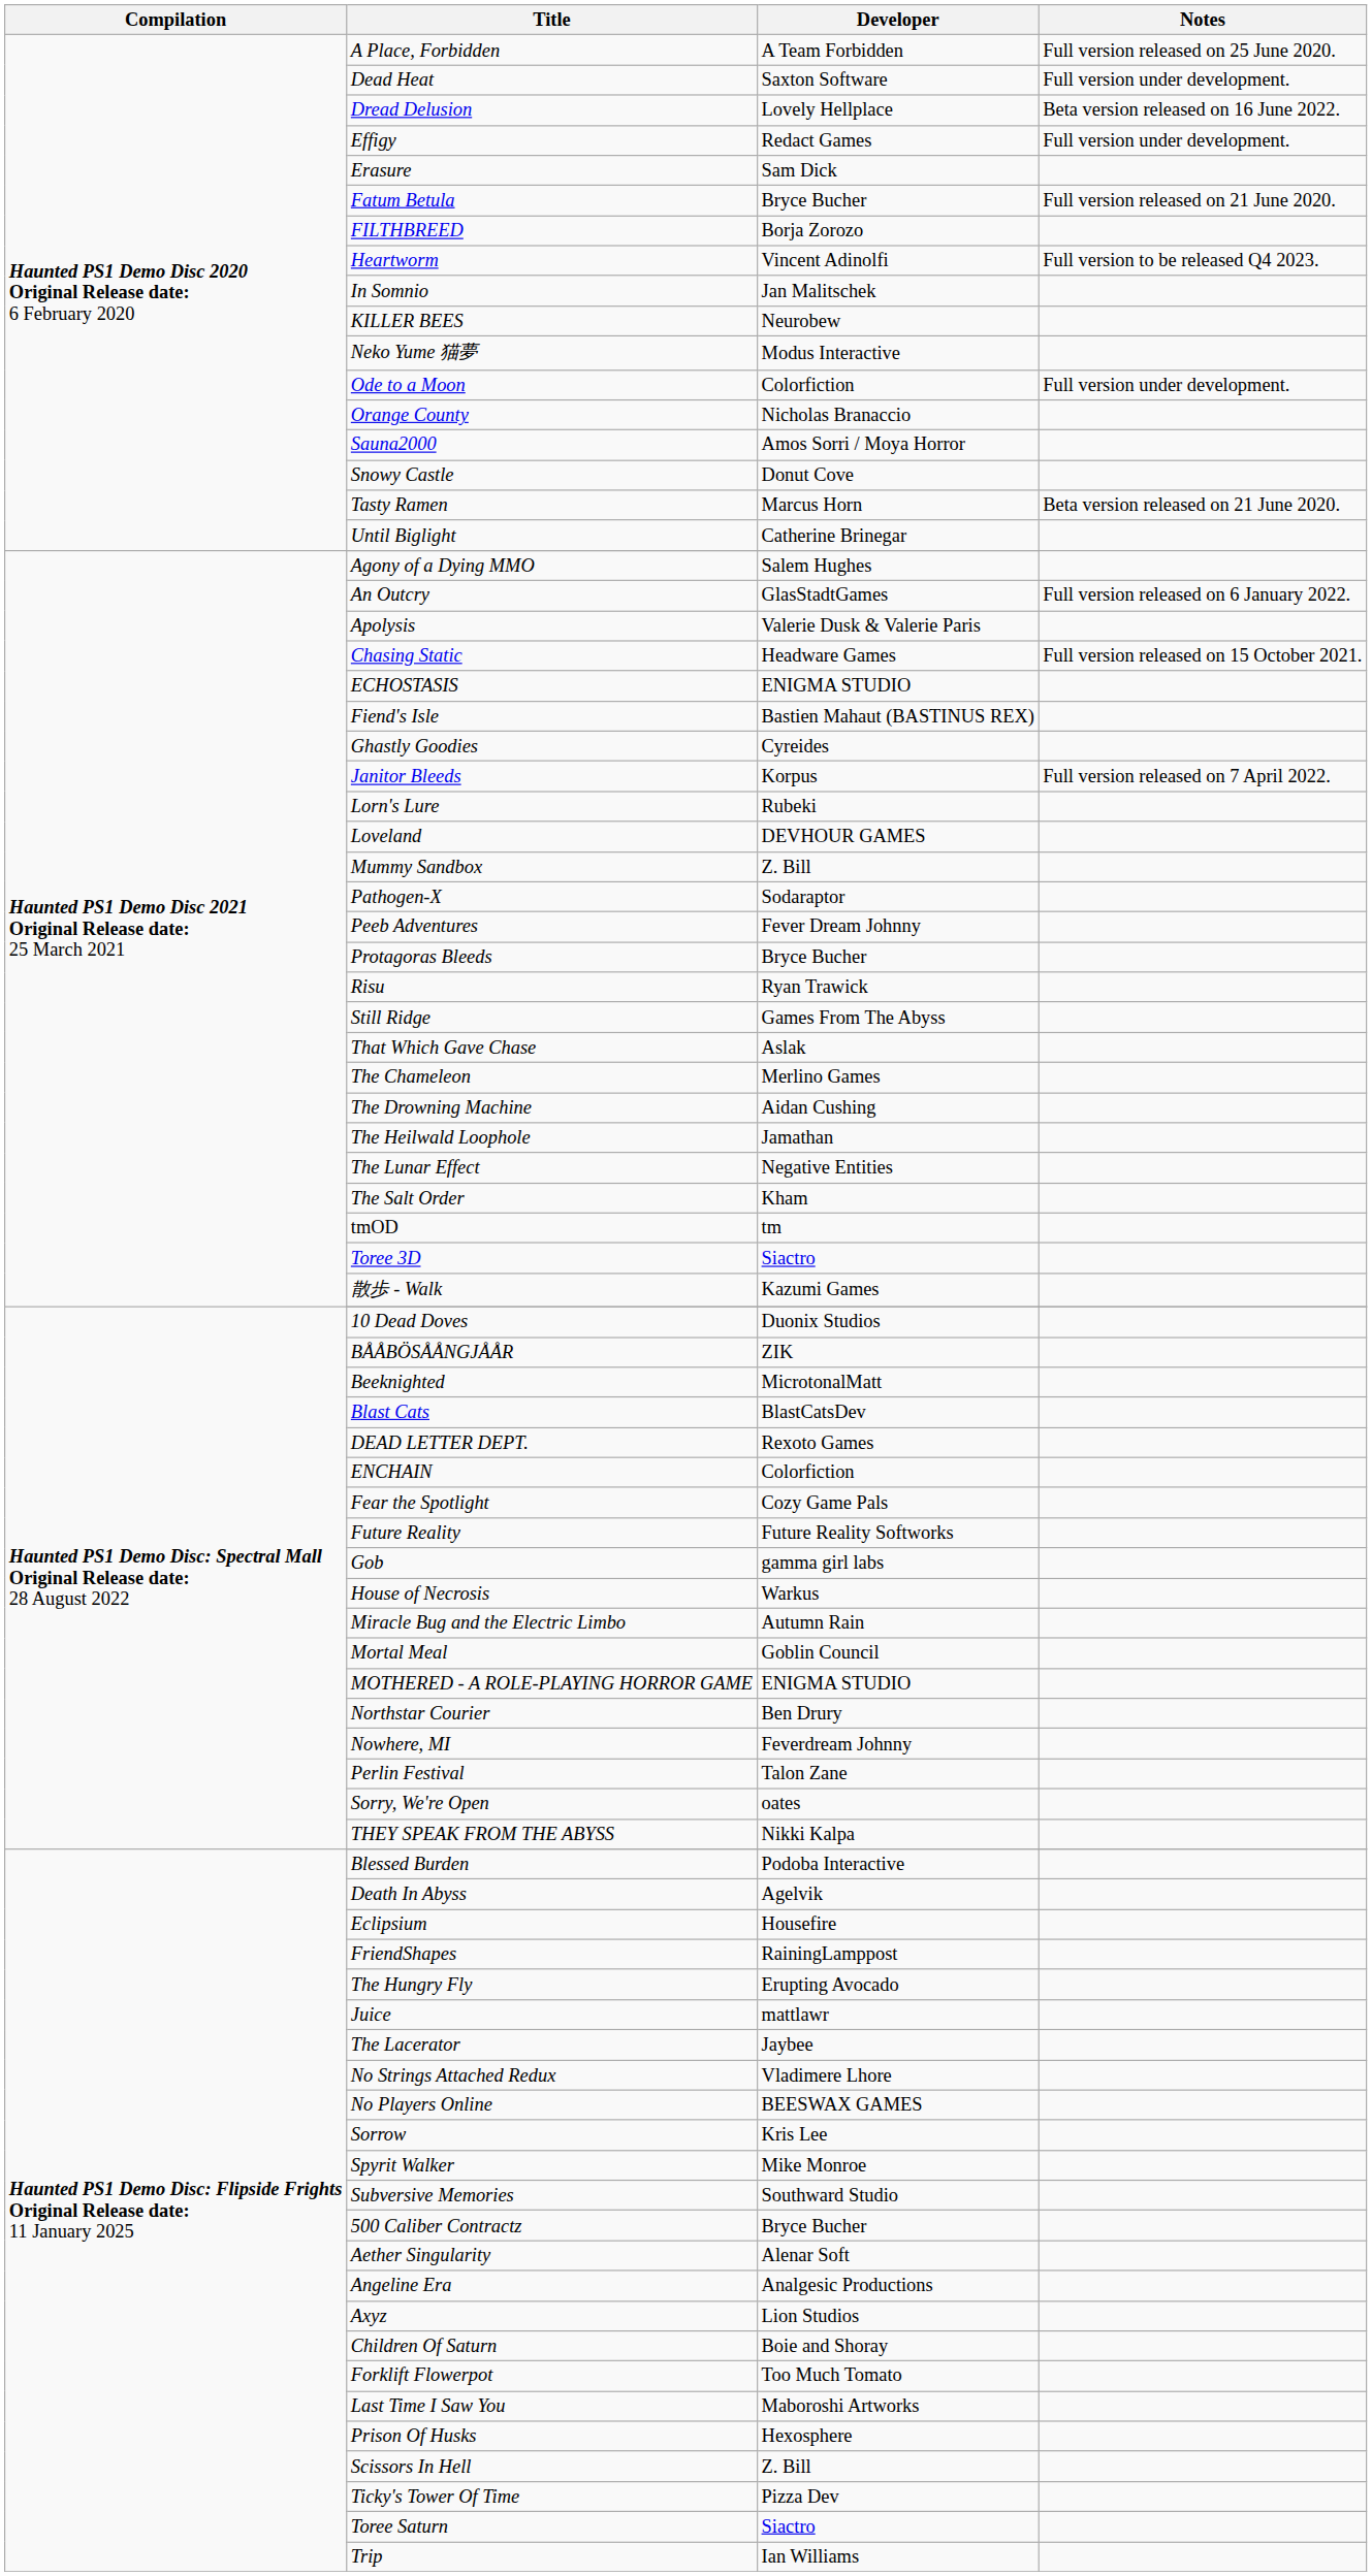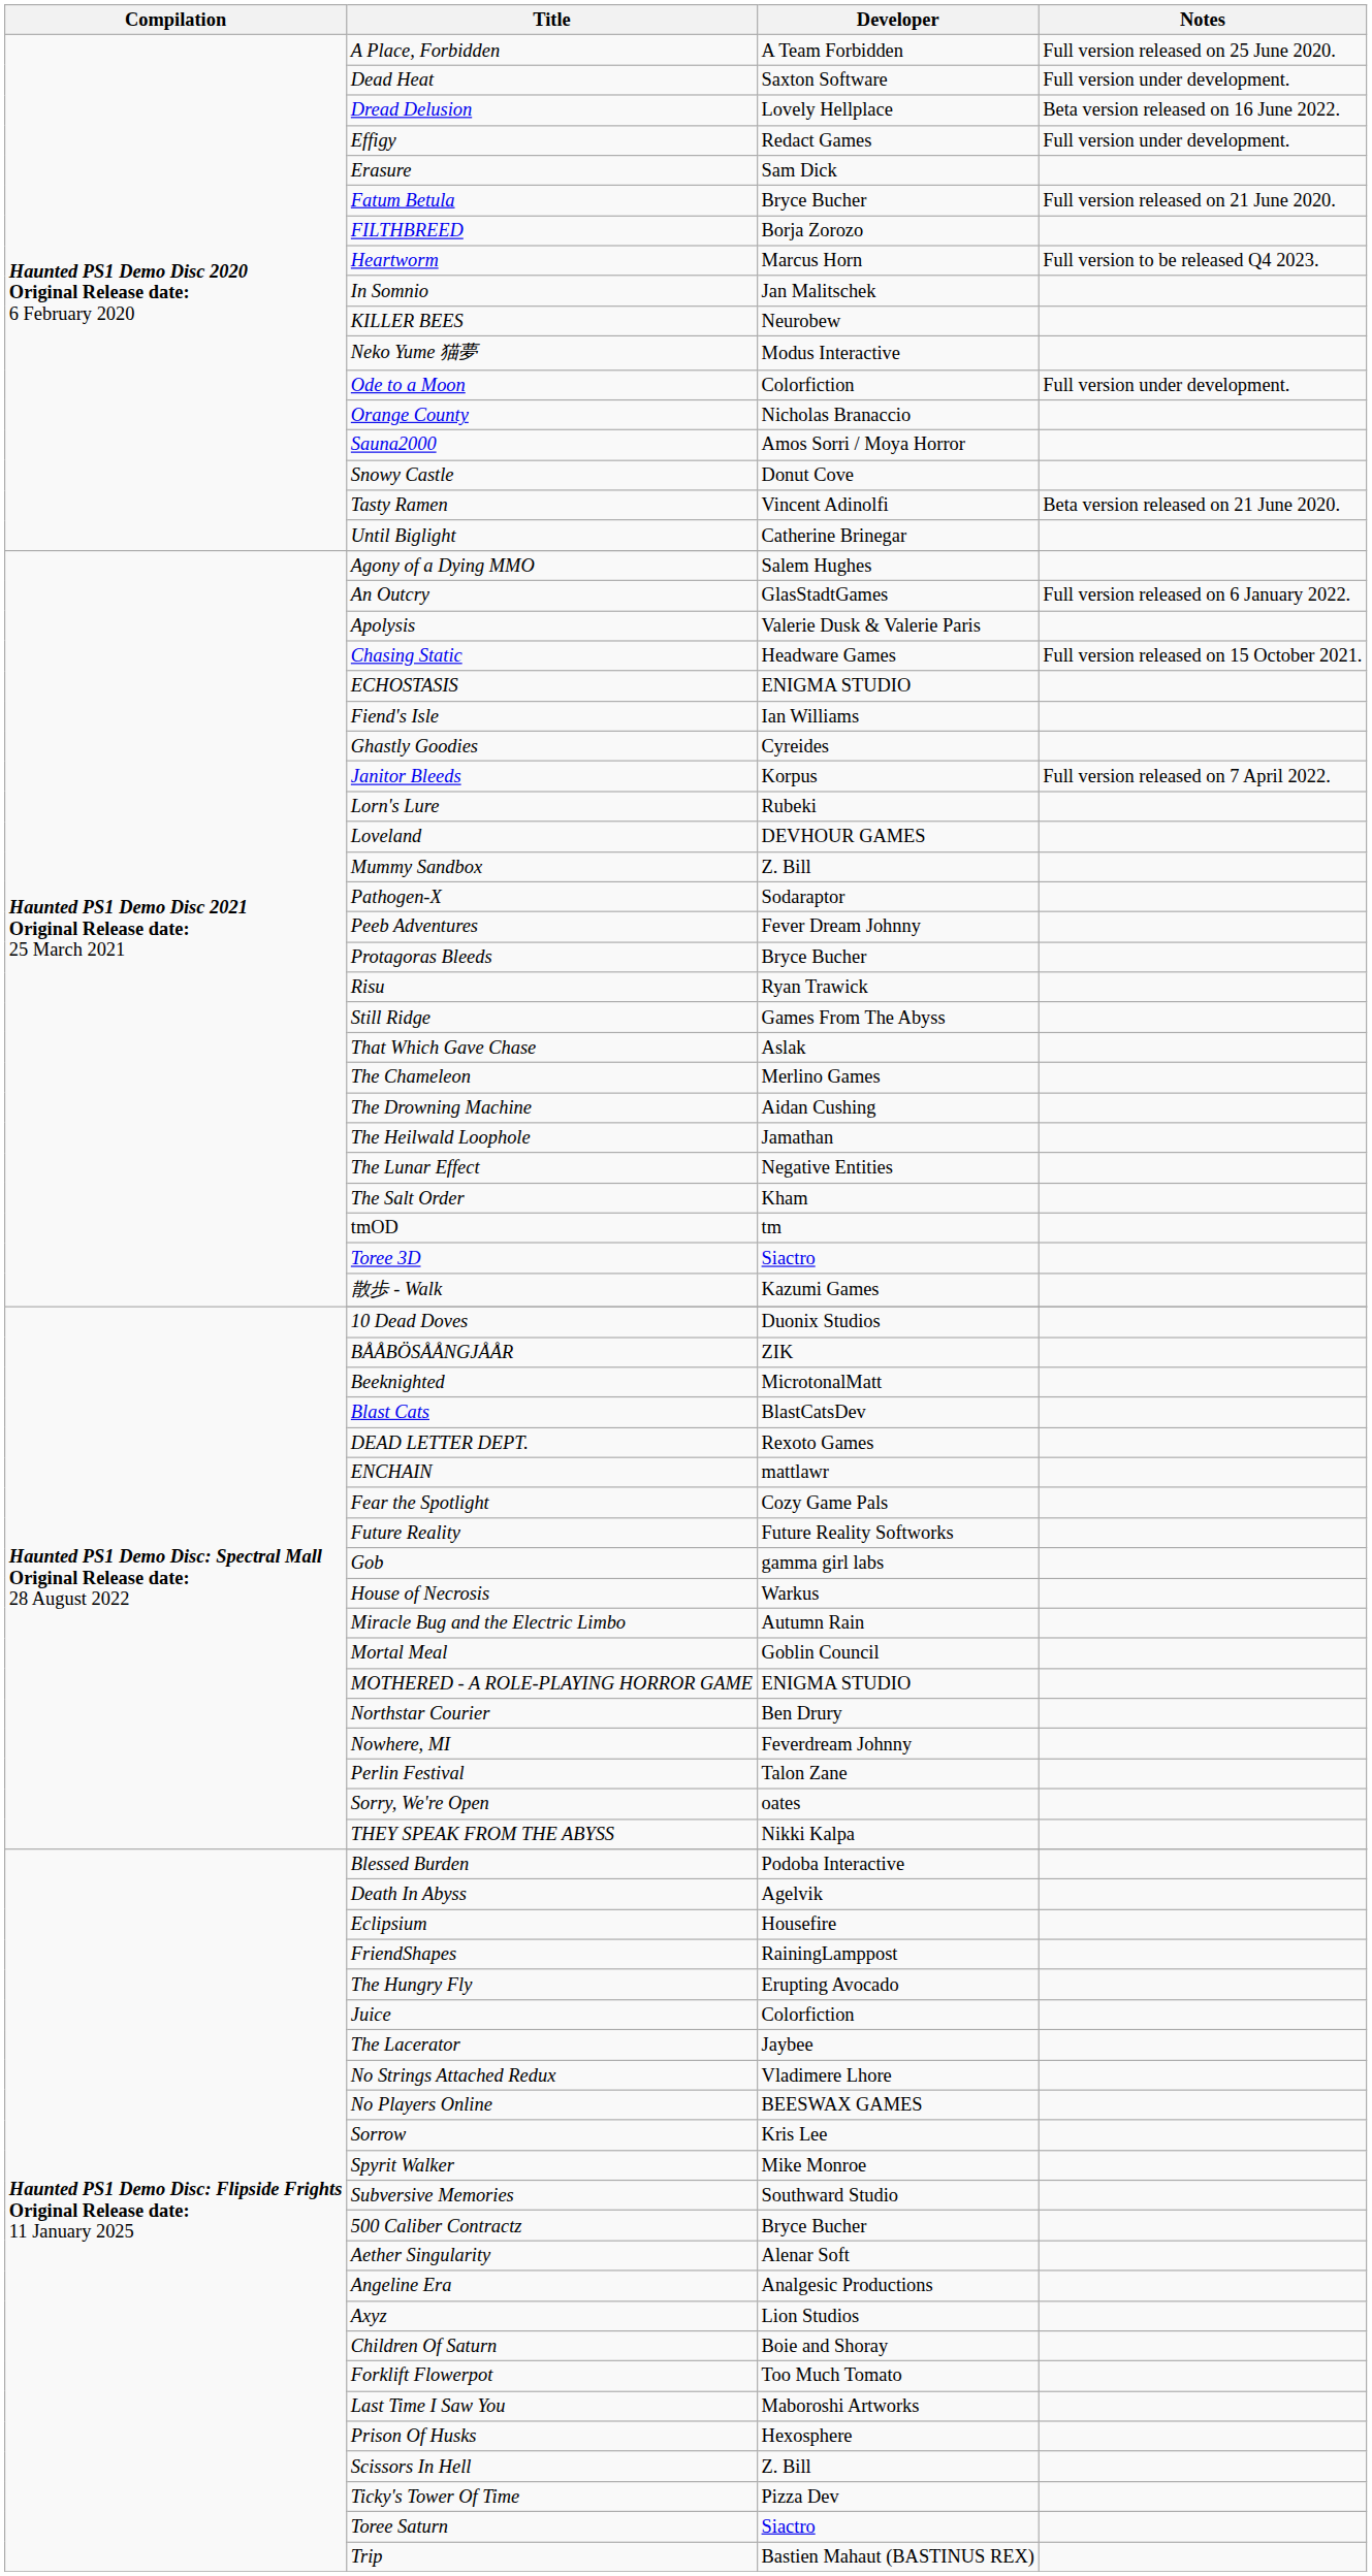 <table class="wikitable sortable col1center col2center col3center">
 <tr>
 <th scope="col">Compilation</th>
 <th scope="col">Title</th>
 <th scope="col">Developer</th>
 <th scope="col">Notes</th>
 </tr>
 <tr>
 <td rowspan="17"><strong><em>Haunted PS1 Demo Disc 2020</em></strong><br><strong>Original Release date:</strong><br>6 February 2020</td>
 <td><em>A Place, Forbidden</em></td>
 <td>A Team Forbidden</td>
 <td>Full version released on 25 June 2020.</td>
 </tr>
 <tr>
 <td><em>Dead Heat</em></td>
 <td>Saxton Software</td>
 <td>Full version under development.</td>
 </tr>
 <tr>
 <td><em><a href='#'>Dread Delusion</a></em></td>
 <td>Lovely Hellplace</td>
 <td>Beta version released on 16 June 2022.</td>
 </tr>
 <tr>
 <td><em>Effigy</em></td>
 <td>Redact Games</td>
 <td>Full version under development.</td>
 </tr>
 <tr>
 <td><em>Erasure</em></td>
 <td>Sam Dick</td>
 <td></td>
 </tr>
 <tr>
 <td><em><a href='#'>Fatum Betula</a></em></td>
 <td>Bryce Bucher</td>
 <td>Full version released on 21 June 2020.</td>
 </tr>
 <tr>
 <td><em><a href='#'>FILTHBREED</a></em></td>
 <td>Borja Zorozo</td>
 <td></td>
 </tr>
 <tr>
 <td><em><a href='#'>Heartworm</a></em></td>
-<td>Vincent Adinolfi</td>
+<td>Marcus Horn</td>
 <td>Full version to be released Q4 2023.</td>
 </tr>
 <tr>
 <td><em>In Somnio</em></td>
 <td>Jan Malitschek</td>
 <td></td>
 </tr>
 <tr>
 <td><em>KILLER BEES</em></td>
 <td>Neurobew</td>
 <td></td>
 </tr>
 <tr>
 <td><em>Neko Yume 猫夢</em></td>
 <td>Modus Interactive</td>
 <td></td>
 </tr>
 <tr>
 <td><em><a href='#'>Ode to a Moon</a></em></td>
 <td>Colorfiction</td>
 <td>Full version under development.</td>
 </tr>
 <tr>
 <td><em><a href='#'>Orange County</a></em></td>
 <td>Nicholas Branaccio</td>
 <td></td>
 </tr>
 <tr>
 <td><em><a href='#'>Sauna2000</a></em></td>
 <td>Amos Sorri / Moya Horror</td>
 <td></td>
 </tr>
 <tr>
 <td><em>Snowy Castle</em></td>
 <td>Donut Cove</td>
 <td></td>
 </tr>
 <tr>
 <td><em>Tasty Ramen</em></td>
-<td>Marcus Horn</td>
+<td>Vincent Adinolfi</td>
 <td>Beta version released on 21 June 2020.</td>
 </tr>
 <tr>
 <td><em>Until Biglight</em></td>
 <td>Catherine Brinegar</td>
 </tr>
 <tr>
 <td rowspan="26"><strong><em>Haunted PS1 Demo Disc 2021</em></strong><br><strong>Original Release date:</strong><br>25 March 2021</td>
 </tr>
 <tr>
 <td><em>Agony of a Dying MMO</em></td>
 <td>Salem Hughes</td>
 <td></td>
 </tr>
 <tr>
 <td><em>An Outcry</em></td>
 <td>GlasStadtGames</td>
 <td>Full version released on 6 January 2022.</td>
 </tr>
 <tr>
 <td><em>Apolysis</em></td>
 <td>Valerie Dusk & Valerie Paris</td>
 <td></td>
 </tr>
 <tr>
 <td><em><a href='#'>Chasing Static</a></em></td>
 <td>Headware Games</td>
 <td>Full version released on 15 October 2021.</td>
 </tr>
 <tr>
 <td><em>ECHOSTASIS</em></td>
 <td>ENIGMA STUDIO</td>
 <td></td>
 </tr>
 <tr>
 <td><em>Fiend's Isle</em></td>
-<td>Bastien Mahaut (BASTINUS REX)</td>
+<td>Ian Williams</td>
 <td></td>
 </tr>
 <tr>
 <td><em>Ghastly Goodies</em></td>
 <td>Cyreides</td>
 <td></td>
 </tr>
 <tr>
 <td><em><a href='#'>Janitor Bleeds</a></em></td>
 <td>Korpus</td>
 <td>Full version released on 7 April 2022.</td>
 </tr>
 <tr>
 <td><em>Lorn's Lure</em></td>
 <td>Rubeki</td>
 <td></td>
 </tr>
 <tr>
 <td><em>Loveland</em></td>
 <td>DEVHOUR GAMES</td>
 <td></td>
 </tr>
 <tr>
 <td><em>Mummy Sandbox</em></td>
 <td>Z. Bill</td>
 <td></td>
 </tr>
 <tr>
 <td><em>Pathogen-X</em></td>
 <td>Sodaraptor</td>
 <td></td>
 </tr>
 <tr>
 <td><em>Peeb Adventures</em></td>
 <td>Fever Dream Johnny</td>
 <td></td>
 </tr>
 <tr>
 <td><em>Protagoras Bleeds</em></td>
 <td>Bryce Bucher</td>
 <td></td>
 </tr>
 <tr>
 <td><em>Risu</em></td>
 <td>Ryan Trawick</td>
 <td></td>
 </tr>
 <tr>
 <td><em>Still Ridge</em></td>
 <td>Games From The Abyss</td>
 <td></td>
 </tr>
 <tr>
 <td><em>That Which Gave Chase</em></td>
 <td>Aslak</td>
 <td></td>
 </tr>
 <tr>
 <td><em>The Chameleon</em></td>
 <td>Merlino Games</td>
 <td></td>
 </tr>
 <tr>
 <td><em>The Drowning Machine</em></td>
 <td>Aidan Cushing</td>
 <td></td>
 </tr>
 <tr>
 <td><em>The Heilwald Loophole</em></td>
 <td>Jamathan</td>
 <td></td>
 </tr>
 <tr>
 <td><em>The Lunar Effect</em></td>
 <td>Negative Entities</td>
 <td></td>
 </tr>
 <tr>
 <td><em>The Salt Order</em></td>
 <td>Kham</td>
 <td></td>
 </tr>
 <tr>
 <td>tmOD</td>
 <td>tm</td>
 <td></td>
 </tr>
 <tr>
 <td><em><a href='#'>Toree 3D</a></em></td>
 <td><a href='#'>Siactro</a></td>
 <td></td>
 </tr>
 <tr>
 <td><em>散歩 - Walk</em></td>
 <td>Kazumi Games</td>
 <td></td>
 </tr>
 <tr>
 <td rowspan="19"><strong><em>Haunted PS1 Demo Disc: Spectral Mall</em></strong><br><strong>Original Release date:</strong><br>28 August 2022</td>
 </tr>
 <tr>
 <td><em>10 Dead Doves</em></td>
 <td>Duonix Studios</td>
 <td></td>
 </tr>
 <tr>
 <td><em>BÅÅBÖSÅÅNGJÅÅR</em></td>
 <td>ZIK</td>
 <td></td>
 </tr>
 <tr>
 <td><em>Beeknighted</em></td>
 <td>MicrotonalMatt</td>
 <td></td>
 </tr>
 <tr>
 <td><em><a href='#'>Blast Cats</a></em></td>
 <td>BlastCatsDev</td>
 <td></td>
 </tr>
 <tr>
 <td><em>DEAD LETTER DEPT.</em></td>
 <td>Rexoto Games</td>
 <td></td>
 </tr>
 <tr>
 <td><em>ENCHAIN</em></td>
-<td>Colorfiction</td>
+<td>mattlawr</td>
 <td></td>
 </tr>
 <tr>
 <td><em>Fear the Spotlight</em></td>
 <td>Cozy Game Pals</td>
 <td></td>
 </tr>
 <tr>
 <td><em>Future Reality</em></td>
 <td>Future Reality Softworks</td>
 <td></td>
 </tr>
 <tr>
 <td><em>Gob</em></td>
 <td>gamma girl labs</td>
 <td></td>
 </tr>
 <tr>
 <td><em>House of Necrosis</em></td>
 <td>Warkus</td>
 <td></td>
 </tr>
 <tr>
 <td><em>Miracle Bug and the Electric Limbo</em></td>
 <td>Autumn Rain</td>
 <td></td>
 </tr>
 <tr>
 <td><em>Mortal Meal</em></td>
 <td>Goblin Council</td>
 <td></td>
 </tr>
 <tr>
 <td><em>MOTHERED - A ROLE-PLAYING HORROR GAME</em></td>
 <td>ENIGMA STUDIO</td>
 <td></td>
 </tr>
 <tr>
 <td><em>Northstar Courier</em></td>
 <td>Ben Drury</td>
 <td></td>
 </tr>
 <tr>
 <td><em>Nowhere, MI</em></td>
 <td>Feverdream Johnny</td>
 <td></td>
 </tr>
 <tr>
 <td><em>Perlin Festival</em></td>
 <td>Talon Zane</td>
 <td></td>
 </tr>
 <tr>
 <td><em>Sorry, We're Open</em></td>
 <td>oates</td>
 <td></td>
 </tr>
 <tr>
 <td><em>THEY SPEAK FROM THE ABYSS</em></td>
 <td>Nikki Kalpa</td>
 <td></td>
 </tr>
 <tr>
 <td rowspan="25"><strong><em>Haunted PS1 Demo Disc: Flipside Frights</em></strong><br><strong>Original Release date:</strong><br>11 January 2025</td>
 </tr>
 <tr>
 <td><em>Blessed Burden</em></td>
 <td>Podoba Interactive</td>
 <td></td>
 </tr>
 <tr>
 <td><em>Death In Abyss</em></td>
 <td>Agelvik</td>
 <td></td>
 </tr>
 <tr>
 <td><em>Eclipsium</em></td>
 <td>Housefire</td>
 <td></td>
 </tr>
 <tr>
 <td><em>FriendShapes</em></td>
 <td>RainingLamppost</td>
 <td></td>
 </tr>
 <tr>
 <td><em>The Hungry Fly</em></td>
 <td>Erupting Avocado</td>
 <td></td>
 </tr>
 <tr>
 <td><em>Juice</em></td>
-<td>mattlawr</td>
+<td>Colorfiction</td>
 <td></td>
 </tr>
 <tr>
 <td><em>The Lacerator</em></td>
 <td>Jaybee</td>
 <td></td>
 </tr>
 <tr>
 <td><em>No Strings Attached Redux</em></td>
 <td>Vladimere Lhore</td>
 <td></td>
 </tr>
 <tr>
 <td><em>No Players Online</em></td>
 <td>BEESWAX GAMES</td>
 <td></td>
 </tr>
 <tr>
 <td><em>Sorrow</em></td>
 <td>Kris Lee</td>
 <td></td>
 </tr>
 <tr>
 <td><em>Spyrit Walker</em></td>
 <td>Mike Monroe</td>
 <td></td>
 </tr>
 <tr>
 <td><em>Subversive Memories</em></td>
 <td>Southward Studio</td>
 <td></td>
 </tr>
 <tr>
 <td><em>500 Caliber Contractz</em></td>
 <td>Bryce Bucher</td>
 <td></td>
 </tr>
 <tr>
 <td><em>Aether Singularity</em></td>
 <td>Alenar Soft</td>
 <td></td>
 </tr>
 <tr>
 <td><em>Angeline Era</em></td>
 <td>Analgesic Productions</td>
 <td></td>
 </tr>
 <tr>
 <td><em>Axyz</em></td>
 <td>Lion Studios</td>
 <td></td>
 </tr>
 <tr>
 <td><em>Children Of Saturn</em></td>
 <td>Boie and Shoray</td>
 <td></td>
 </tr>
 <tr>
 <td><em>Forklift Flowerpot</em></td>
 <td>Too Much Tomato</td>
 <td></td>
 </tr>
 <tr>
 <td><em>Last Time I Saw You</em></td>
 <td>Maboroshi Artworks</td>
 <td></td>
 </tr>
 <tr>
 <td><em>Prison Of Husks</em></td>
 <td>Hexosphere</td>
 <td></td>
 </tr>
 <tr>
 <td><em>Scissors In Hell</em></td>
 <td>Z. Bill</td>
 <td></td>
 </tr>
 <tr>
 <td><em>Ticky's Tower Of Time</em></td>
 <td>Pizza Dev</td>
 <td></td>
 </tr>
 <tr>
 <td><em>Toree Saturn</em></td>
 <td><a href='#'>Siactro</a></td>
 <td></td>
 </tr>
 <tr>
 <td><em>Trip</em></td>
-<td>Ian Williams</td>
+<td>Bastien Mahaut (BASTINUS REX)</td>
 <td></td>
 </tr>
 <tr>
 </tr>
 </table>
